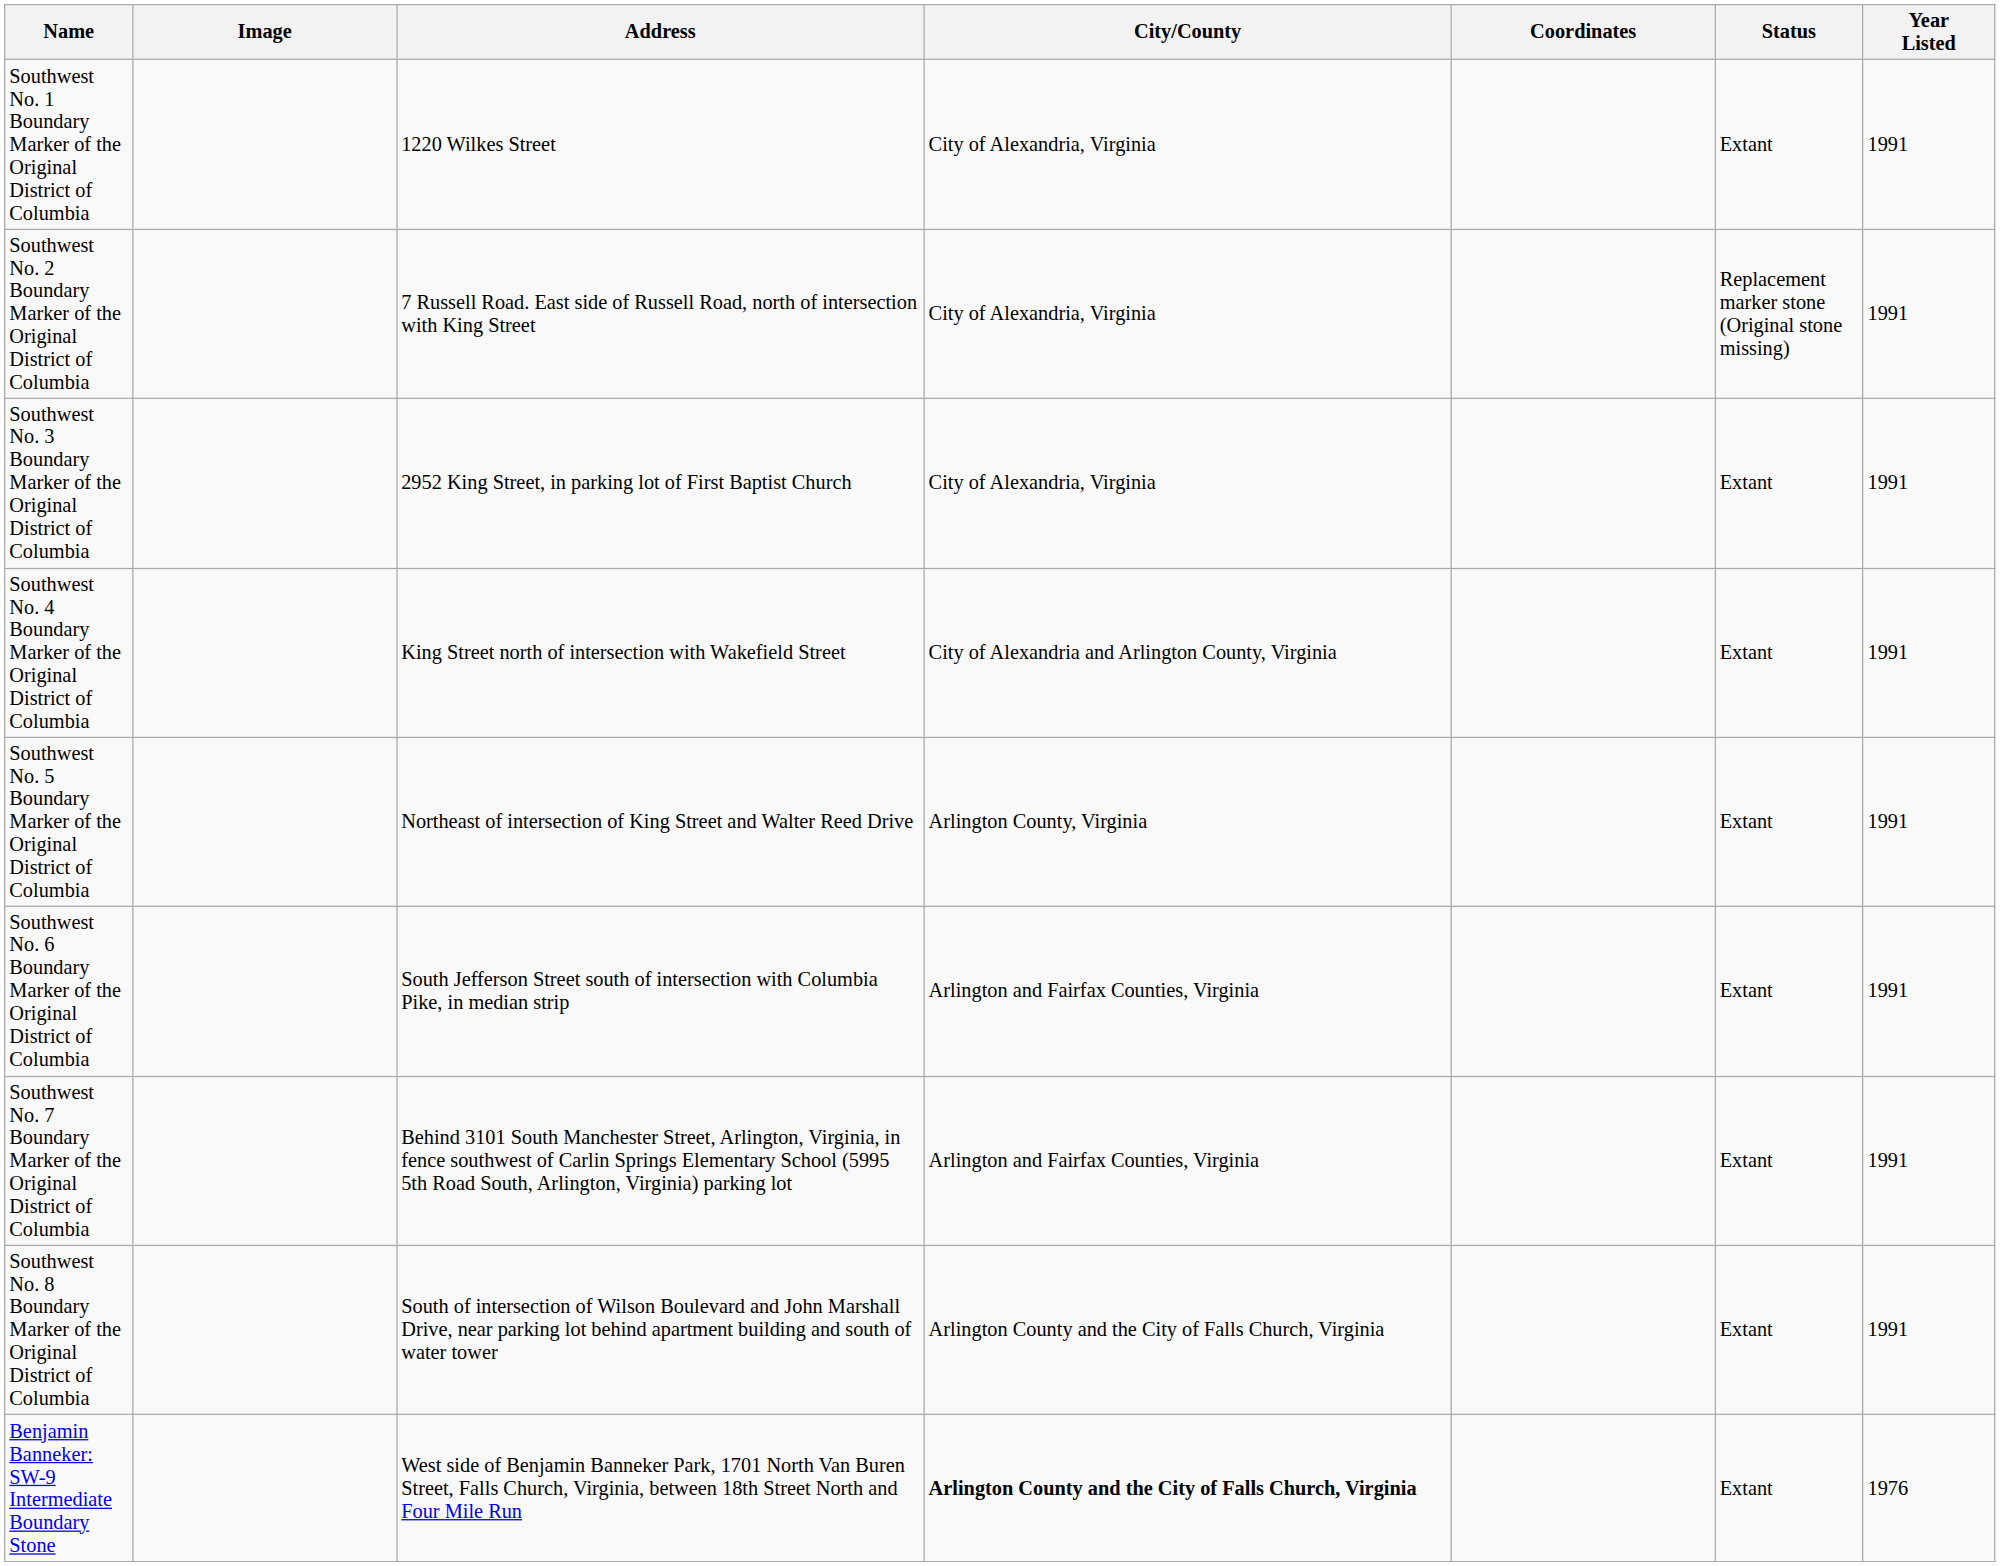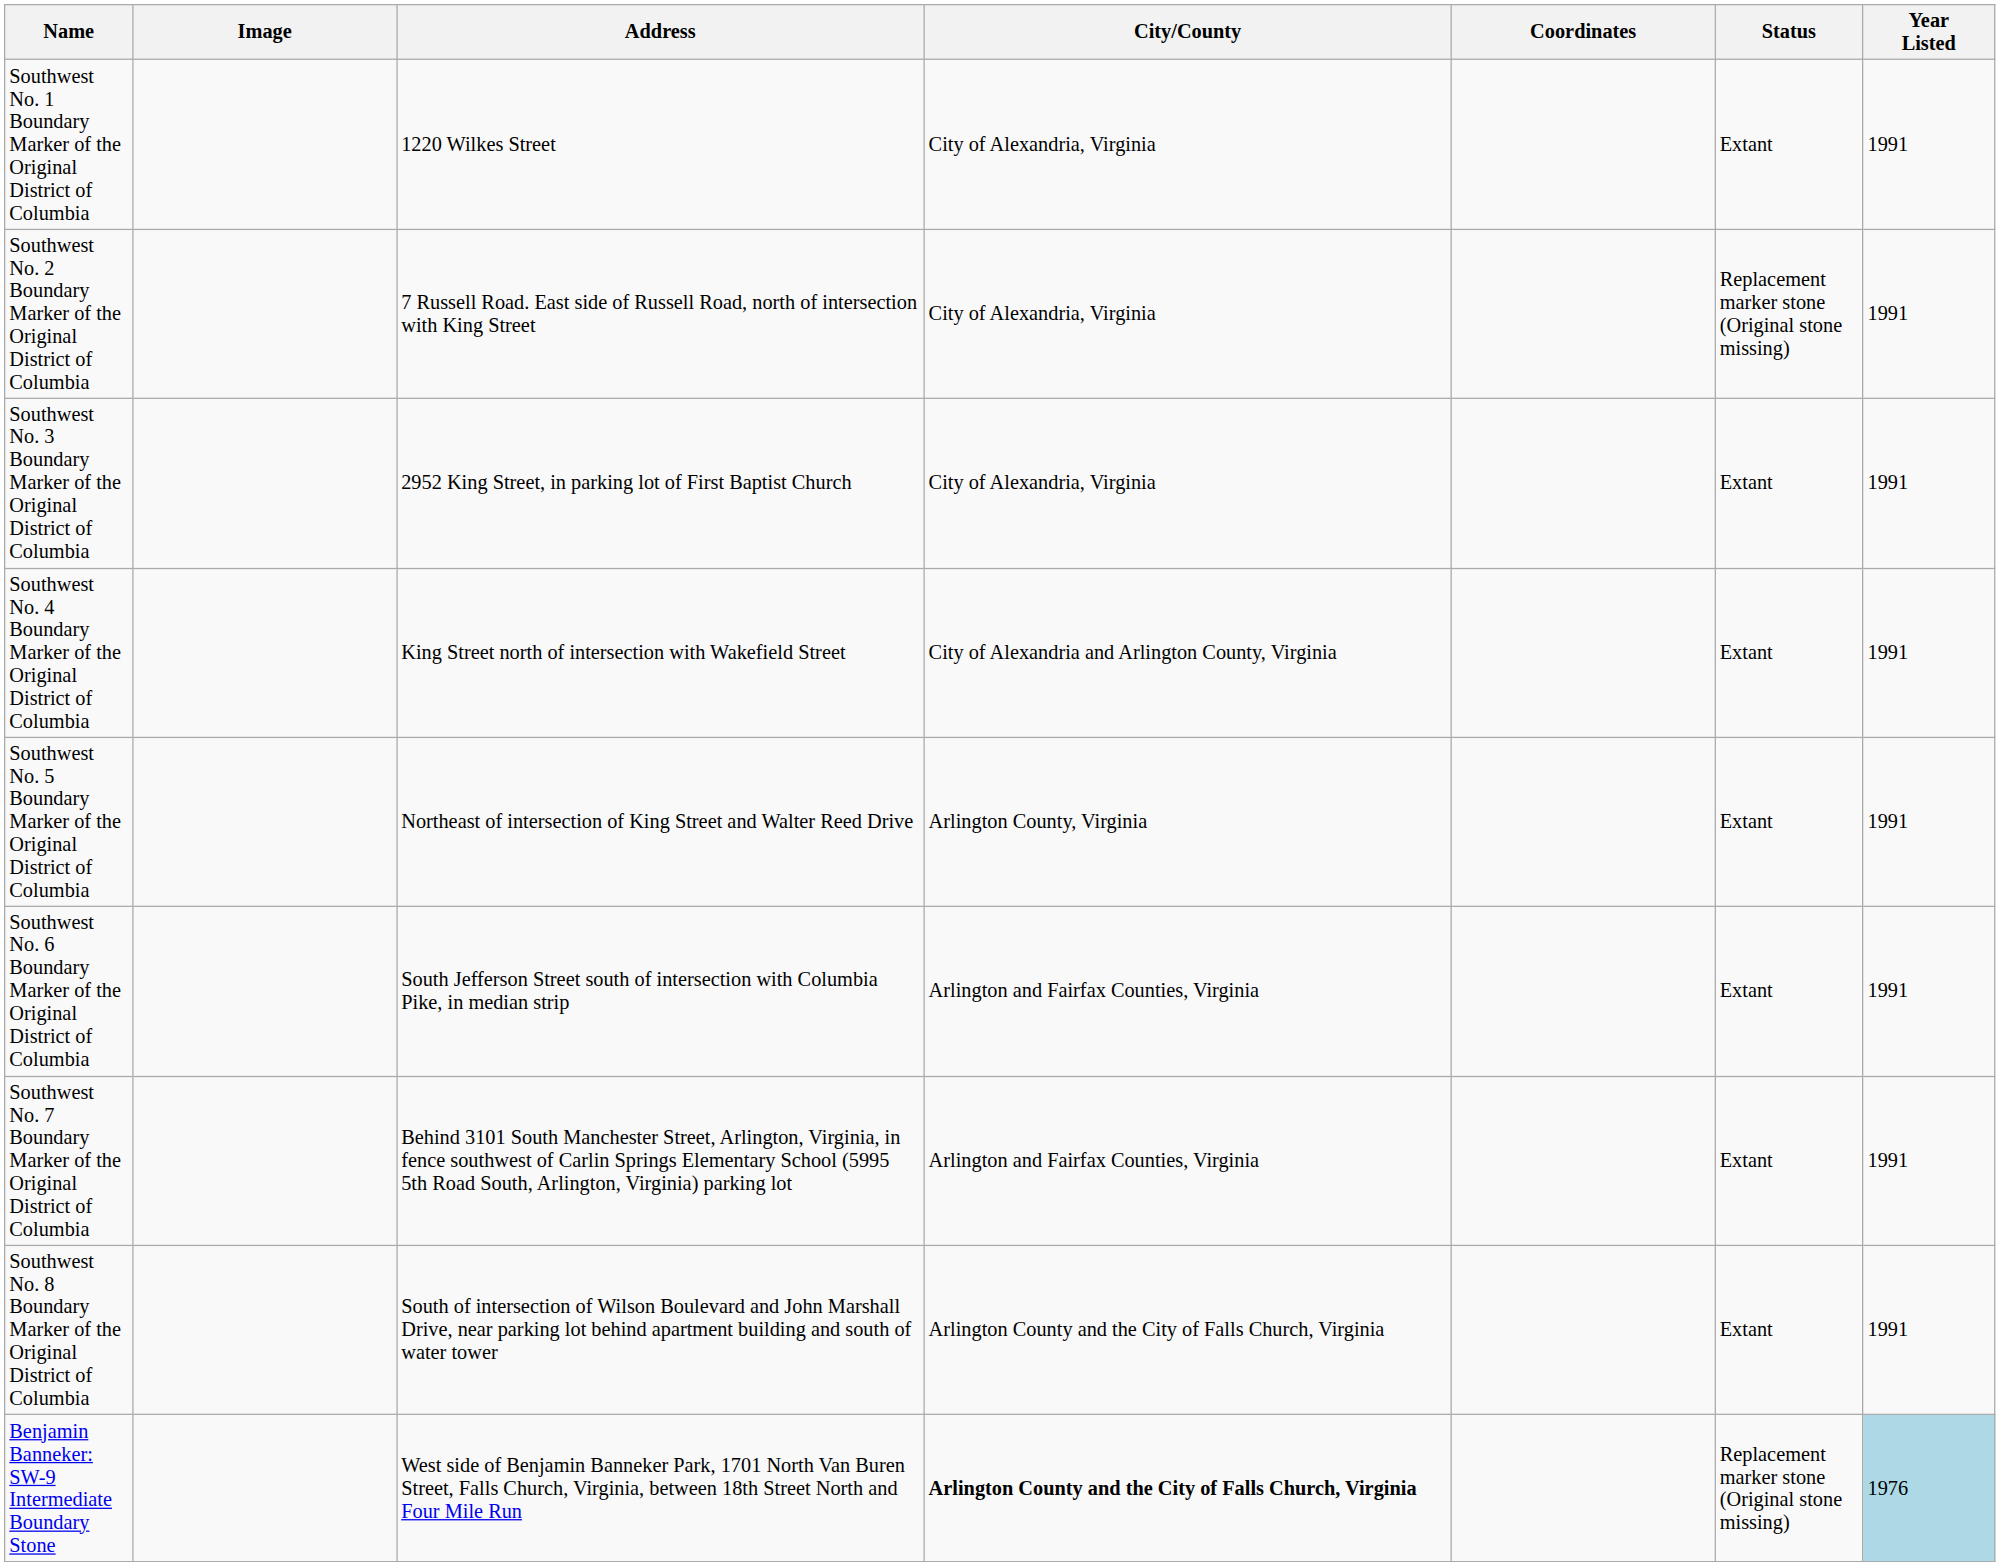 <table class="wikitable" style="width:auto">
 <tr>
 <th style="width:2.5%"><strong>Name</strong></th>
 <th style="width:10%"><strong>Image</strong></th>
 <th style="width:20%"><strong>Address</strong></th>
 <th style="width:20%"><strong>City/County</strong></th>
 <th style="width:10%"><strong>Coordinates</strong></th>
 <th style="width:5%"><strong>Status</strong></th>
 <th style="width:5%"><strong>Year<br>Listed</strong></th>
 </tr>
 <tr>
 <td>Southwest No. 1 Boundary Marker of the Original District of Columbia</td>
 <td><br></td>
 <td>1220 Wilkes Street</td>
 <td>City of Alexandria, Virginia</td>
 <td></td>
 <td>Extant</td>
 <td>1991</td>
 </tr>
 <tr>
 <td>Southwest No. 2 Boundary Marker of the Original District of Columbia</td>
 <td><br></td>
 <td>7 Russell Road. East side of Russell Road, north of intersection with King Street</td>
 <td>City of Alexandria, Virginia</td>
 <td></td>
 <td>Replacement marker stone (Original stone missing)</td>
 <td>1991</td>
 </tr>
 <tr>
 <td>Southwest No. 3 Boundary Marker of the Original District of Columbia</td>
 <td><br></td>
 <td>2952 King Street, in parking lot of First Baptist Church</td>
 <td>City of Alexandria, Virginia</td>
 <td></td>
 <td>Extant</td>
 <td>1991</td>
 </tr>
 <tr>
 <td>Southwest No. 4 Boundary Marker of the Original District of Columbia</td>
 <td><br></td>
 <td>King Street north of intersection with Wakefield Street</td>
 <td>City of Alexandria and Arlington County, Virginia</td>
 <td></td>
 <td>Extant</td>
 <td>1991</td>
 </tr>
 <tr>
 <td>Southwest No. 5 Boundary Marker of the Original District of Columbia</td>
 <td><br></td>
 <td>Northeast of intersection of King Street and Walter Reed Drive</td>
 <td>Arlington County, Virginia</td>
 <td></td>
 <td>Extant</td>
 <td>1991</td>
 </tr>
 <tr>
 <td>Southwest No. 6 Boundary Marker of the Original District of Columbia</td>
 <td><br></td>
 <td>South Jefferson Street south of intersection with Columbia Pike, in median strip</td>
 <td>Arlington and Fairfax Counties, Virginia</td>
 <td></td>
 <td>Extant</td>
 <td>1991</td>
 </tr>
 <tr>
 <td>Southwest No. 7 Boundary Marker of the Original District of Columbia</td>
 <td><br></td>
 <td>Behind 3101 South Manchester Street, Arlington, Virginia, in fence southwest of Carlin Springs Elementary School (5995 5th Road South, Arlington, Virginia) parking lot</td>
 <td>Arlington and Fairfax Counties, Virginia</td>
 <td></td>
 <td>Extant</td>
 <td>1991</td>
 </tr>
 <tr>
 <td>Southwest No. 8 Boundary Marker of the Original District of Columbia</td>
 <td><br></td>
 <td>South of intersection of Wilson Boulevard and John Marshall Drive, near parking lot behind apartment building and  south of water tower</td>
 <td>Arlington County and the City of Falls Church, Virginia</td>
 <td></td>
 <td>Extant</td>
 <td>1991</td>
 </tr>
 <tr>
 <td><a href='#'>Benjamin Banneker: SW-9 Intermediate Boundary Stone</a></td>
 <td><br></td>
 <td>West side of Benjamin Banneker Park, 1701 North Van Buren Street, Falls Church, Virginia, between 18th Street North and <a href='#'>Four Mile Run</a></td>
 <td><strong>Arlington County and the City of Falls Church, Virginia</strong></td>
 <td></td>
-<td>Extant</td>
-<td>1976</td>
+<td>Replacement marker stone (Original stone missing)</td>
+<td style="background: lightblue;">1976</td>
 </tr>
 <tr>
 </tr>
 </table>
